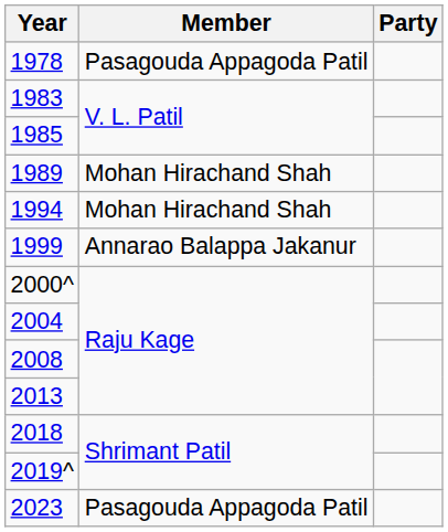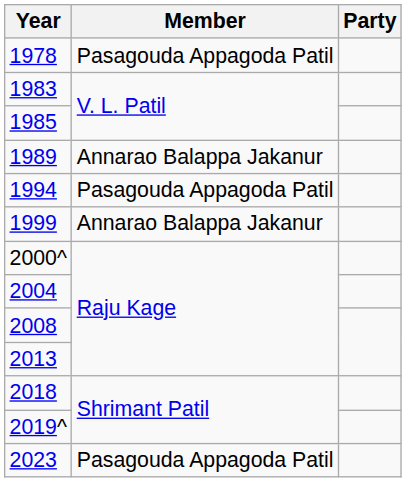 <table class="wikitable">
 <tr>
 <th>Year</th>
 <th>Member</th>
 <th colspan="2">Party</th>
 </tr>
 <tr>
 <td><a href='#'>1978</a></td>
 <td>Pasagouda Appagoda Patil</td>
 <td></td>
 </tr>
 <tr>
 <td><a href='#'>1983</a></td>
 <td rowspan="2"><a href='#'>V. L. Patil</a></td>
 <td></td>
 </tr>
 <tr>
 <td><a href='#'>1985</a></td>
 </tr>
 <tr>
 <td><a href='#'>1989</a></td>
-<td>Mohan Hirachand Shah</td>
+<td>Annarao Balappa Jakanur</td>
 <td></td>
 </tr>
 <tr>
 <td><a href='#'>1994</a></td>
-<td>Mohan Hirachand Shah</td>
+<td>Pasagouda Appagoda Patil</td>
 <td></td>
 </tr>
 <tr>
 <td><a href='#'>1999</a></td>
 <td>Annarao Balappa Jakanur</td>
 <td></td>
 </tr>
 <tr>
 <td>2000^</td>
 <td rowspan="4"><a href='#'>Raju Kage</a></td>
 <td></td>
 </tr>
 <tr>
 <td><a href='#'>2004</a></td>
 <td></td>
 </tr>
 <tr>
 <td><a href='#'>2008</a></td>
 </tr>
 <tr>
 <td><a href='#'>2013</a></td>
 </tr>
 <tr>
 <td><a href='#'>2018</a></td>
 <td rowspan="2"><a href='#'>Shrimant Patil</a></td>
 <td></td>
 </tr>
 <tr>
 <td><a href='#'>2019</a>^</td>
 <td></td>
 </tr>
 <tr>
 <td><a href='#'>2023</a></td>
 <td>Pasagouda Appagoda Patil</td>
 <td></td>
 </tr>
 </table>
